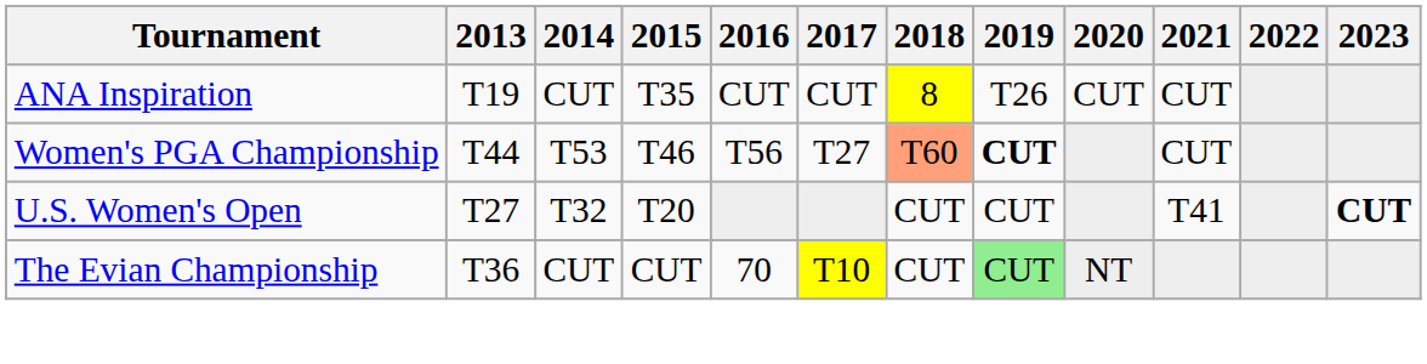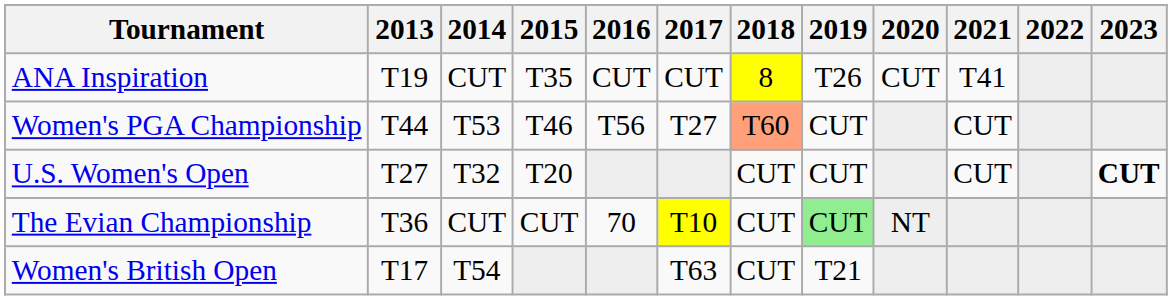 <table class="wikitable" style="font-size:95%;text-align:center;">
 <tr>
 <th>Tournament</th>
 <th>2013</th>
 <th>2014</th>
 <th>2015</th>
 <th>2016</th>
 <th>2017</th>
 <th>2018</th>
 <th>2019</th>
 <th>2020</th>
 <th>2021</th>
 <th>2022</th>
 <th>2023</th>
 </tr>
 <tr>
 <td align=left><a href='#'>ANA Inspiration</a></td>
 <td>T19</td>
 <td>CUT</td>
 <td>T35</td>
 <td>CUT</td>
 <td>CUT</td>
 <td style="background:yellow;">8</td>
 <td>T26</td>
 <td>CUT</td>
-<td>CUT</td>
+<td>T41</td>
 <td style="background:#eeeeee;"></td>
 <td style="background:#eeeeee;"></td>
 </tr>
 <tr>
 <td align=left><a href='#'>Women's PGA Championship</a></td>
 <td>T44</td>
 <td>T53</td>
 <td>T46</td>
 <td>T56</td>
 <td>T27</td>
 <td style="background: lightsalmon;">T60</td>
-<td><strong>CUT</strong></td>
+<td>CUT</td>
 <td style="background:#eeeeee;"></td>
 <td>CUT</td>
 <td style="background:#eeeeee;"></td>
 <td style="background:#eeeeee;"></td>
 </tr>
 <tr>
 <td align=left><a href='#'>U.S. Women's Open</a></td>
 <td>T27</td>
 <td>T32</td>
 <td>T20</td>
 <td style="background:#eeeeee;"></td>
 <td style="background:#eeeeee;"></td>
 <td>CUT</td>
 <td>CUT</td>
 <td style="background:#eeeeee;"></td>
-<td>T41</td>
+<td>CUT</td>
 <td style="background:#eeeeee;"></td>
 <td><strong>CUT</strong></td>
 </tr>
 <tr>
 <td align=left><a href='#'>The Evian Championship</a></td>
 <td>T36</td>
 <td>CUT</td>
 <td>CUT</td>
 <td>70</td>
 <td style="background:yellow;">T10</td>
 <td>CUT</td>
 <td style="background: lightgreen;">CUT</td>
 <td style="background:#eeeeee;">NT</td>
 <td style="background:#eeeeee;"></td>
 <td style="background:#eeeeee;"></td>
 <td style="background:#eeeeee;"></td>
 </tr>
+<tr>
+<td align=left><a href='#'>Women's British Open</a></td>
+<td>T17</td>
+<td>T54</td>
+<td style="background:#eeeeee;"></td>
+<td style="background:#eeeeee;"></td>
+<td>T63</td>
+<td>CUT</td>
+<td>T21</td>
+<td style="background:#eeeeee;"></td>
+<td style="background:#eeeeee;"></td>
+<td style="background:#eeeeee;"></td>
+<td style="background:#eeeeee;"></td>
+</tr>
 </table>
